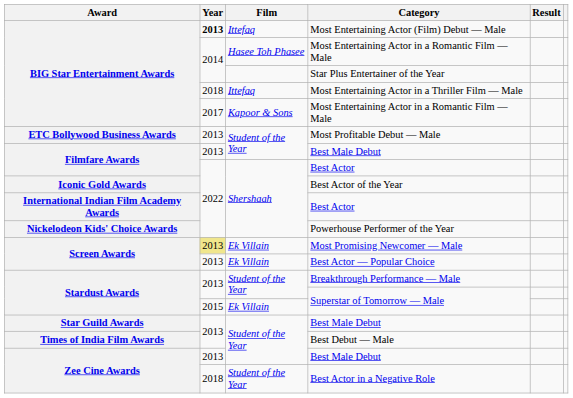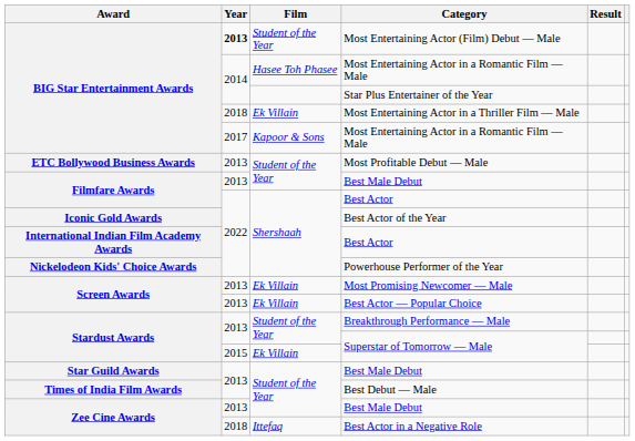 <table class="wikitable plainrowheaders">
 <tr>
 <th scope="col">Award</th>
 <th scope="col">Year</th>
 <th scope="col">Film</th>
 <th scope="col">Category</th>
 <th scope="col">Result</th>
 <th scope="col" class="unsortable"></th>
 </tr>
 <tr>
 <th scope="row" rowspan="5"><a href='#'>BIG Star Entertainment Awards</a></th>
 <td><strong>2013</strong></td>
-<td><a href='#'><em>Ittefaq</em></a></td>
+<td><em><a href='#'>Student of the Year</a></em></td>
 <td>Most Entertaining Actor (Film) Debut — Male</td>
 <td></td>
 <td style="text-align:center;"></td>
 </tr>
 <tr>
 <td rowspan="2">2014</td>
 <td><em><a href='#'>Hasee Toh Phasee</a></em></td>
 <td>Most Entertaining Actor in a Romantic Film — Male</td>
 <td></td>
 <td style="text-align:center;"></td>
 </tr>
 <tr>
 <td></td>
 <td>Star Plus Entertainer of the Year </td>
 <td></td>
 <td style="text-align:center;"></td>
 </tr>
 <tr>
 <td>2018</td>
-<td><a href='#'><em>Ittefaq</em></a></td>
+<td><em><a href='#'>Ek Villain</a></em></td>
 <td>Most Entertaining Actor in a Thriller Film — Male</td>
 <td></td>
 <td style="text-align:center;"></td>
 </tr>
 <tr>
 <td>2017</td>
 <td><em><a href='#'>Kapoor & Sons</a></em></td>
 <td>Most Entertaining Actor in a Romantic Film — Male</td>
 <td></td>
 <td style="text-align:center;"></td>
 </tr>
 <tr>
 <th scope="row"><a href='#'>ETC Bollywood Business Awards</a></th>
 <td>2013</td>
 <td rowspan="2"><em><a href='#'>Student of the Year</a></em></td>
 <td>Most Profitable Debut — Male</td>
 <td></td>
 <td style="text-align:center;"></td>
 </tr>
 <tr>
 <th scope="row" rowspan="2"><a href='#'>Filmfare Awards</a></th>
 <td>2013</td>
 <td><a href='#'>Best Male Debut</a></td>
 <td></td>
 <td style="text-align:center;"></td>
 </tr>
 <tr>
 <td rowspan="4">2022</td>
 <td rowspan="4"><em><a href='#'>Shershaah</a></em></td>
 <td><a href='#'>Best Actor</a></td>
 <td></td>
 <td style="text-align:center;"></td>
 </tr>
 <tr>
 <th scope="row"><a href='#'>Iconic Gold Awards</a></th>
 <td>Best Actor of the Year</td>
 <td></td>
 <td style="text-align:center;"></td>
 </tr>
 <tr>
 <th scope="row"><a href='#'>International Indian Film Academy Awards</a></th>
 <td><a href='#'>Best Actor</a></td>
 <td></td>
 <td style="text-align:center;"></td>
 </tr>
 <tr>
 <th scope="row"><a href='#'>Nickelodeon Kids' Choice Awards</a></th>
 <td>Powerhouse Performer of the Year</td>
 <td></td>
 <td style="text-align:center;"></td>
 </tr>
 <tr>
 <th scope="row" rowspan="2"><a href='#'>Screen Awards</a></th>
-<td style="background: khaki;">2013</td>
+<td>2013</td>
 <td><em><a href='#'>Ek Villain</a></em></td>
 <td><a href='#'>Most Promising Newcomer — Male</a></td>
 <td></td>
 <td style="text-align:center;"></td>
 </tr>
 <tr>
 <td>2013</td>
 <td><em><a href='#'>Ek Villain</a></em></td>
 <td><a href='#'>Best Actor — Popular Choice</a></td>
 <td></td>
 <td style="text-align:center;"></td>
 </tr>
 <tr>
 <th scope="row" rowspan="3"><a href='#'>Stardust Awards</a></th>
 <td rowspan="2">2013</td>
 <td rowspan="2"><em><a href='#'>Student of the Year</a></em></td>
 <td><a href='#'>Breakthrough Performance — Male</a> </td>
 <td></td>
 <td style="text-align:center;"></td>
 </tr>
 <tr>
 <td rowspan="2"><a href='#'>Superstar of Tomorrow — Male</a></td>
 <td></td>
 <td style="text-align:center;"></td>
 </tr>
 <tr>
 <td>2015</td>
 <td><em><a href='#'>Ek Villain</a></em></td>
 <td></td>
 <td style="text-align:center;"></td>
 </tr>
 <tr>
 <th scope="row"><a href='#'>Star Guild Awards</a></th>
 <td rowspan="2">2013</td>
 <td rowspan="3"><em><a href='#'>Student of the Year</a></em></td>
 <td><a href='#'>Best Male Debut</a></td>
 <td></td>
 <td style="text-align:center;"></td>
 </tr>
 <tr>
 <th scope="row"><a href='#'>Times of India Film Awards</a></th>
 <td>Best Debut — Male</td>
 <td></td>
 <td style="text-align:center;"></td>
 </tr>
 <tr>
 <th scope="row" rowspan="2"><a href='#'>Zee Cine Awards</a></th>
 <td>2013</td>
 <td><a href='#'>Best Male Debut</a></td>
 <td></td>
 <td style="text-align:center;"></td>
 </tr>
 <tr>
 <td>2018</td>
-<td><em><a href='#'>Student of the Year</a></em></td>
+<td><a href='#'><em>Ittefaq</em></a></td>
 <td><a href='#'>Best Actor in a Negative Role</a></td>
 <td></td>
 <td style="text-align:center;"></td>
 </tr>
 </table>
